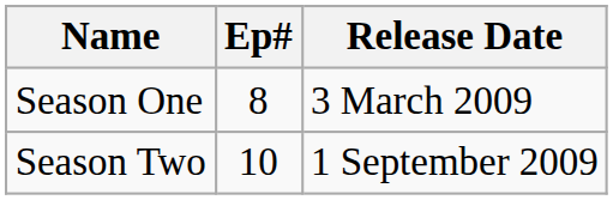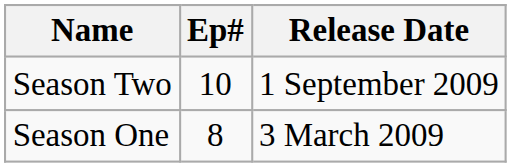 <table class="wikitable">
 <tr>
 <th>Name</th>
 <th>Ep#</th>
 <th>Release Date</th>
 </tr>
 <tr>
+<td>Season Two</td>
+<td align="center">10</td>
+<td>1 September 2009</td>
+</tr>
+<tr>
 <td>Season One</td>
 <td align="center">8</td>
 <td>3 March 2009</td>
 </tr>
-<tr>
-<td>Season Two</td>
-<td align="center">10</td>
-<td>1 September 2009</td>
-</tr>
 </table>
